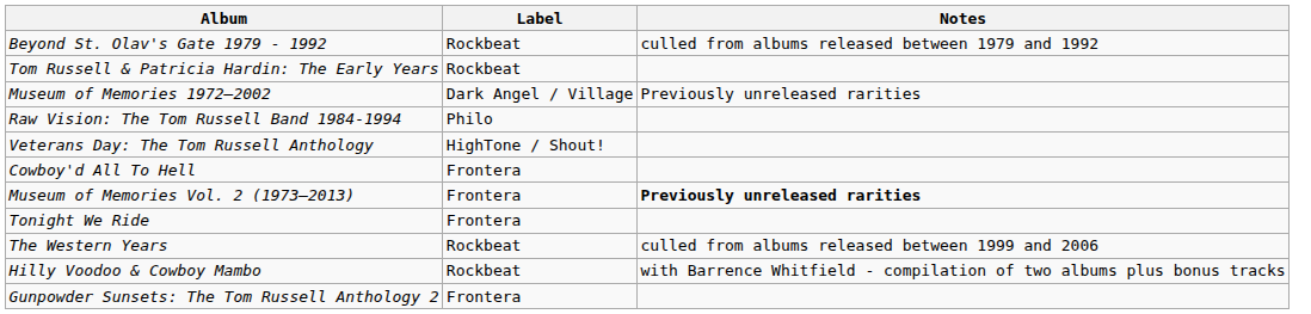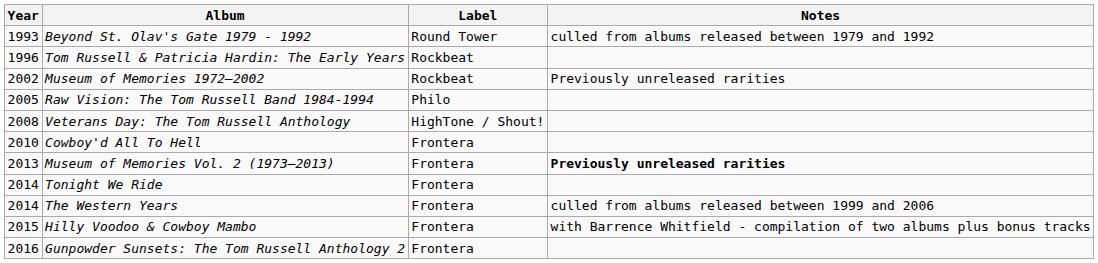 <table class="wikitable">
 <tr>
+<th>Year</th>
 <th>Album</th>
 <th>Label</th>
 <th>Notes</th>
 </tr>
 <tr>
+<td>1993</td>
 <td><em>Beyond St. Olav's Gate 1979 - 1992</em></td>
-<td>Rockbeat</td>
+<td>Round Tower</td>
 <td>culled from albums released between 1979 and 1992</td>
 </tr>
 <tr>
+<td>1996</td>
 <td><em>Tom Russell & Patricia Hardin: The Early Years</em></td>
 <td>Rockbeat</td>
 <td></td>
 </tr>
 <tr>
+<td>2002</td>
 <td><em>Museum of Memories 1972–2002</em></td>
-<td>Dark Angel / Village</td>
+<td>Rockbeat</td>
 <td>Previously unreleased rarities</td>
 </tr>
 <tr>
+<td>2005</td>
 <td><em>Raw Vision: The Tom Russell Band 1984-1994</em></td>
 <td>Philo</td>
 <td></td>
 </tr>
 <tr>
+<td>2008</td>
 <td><em>Veterans Day: The Tom Russell Anthology</em></td>
 <td>HighTone / Shout!</td>
 <td></td>
 </tr>
 <tr>
+<td>2010</td>
 <td><em>Cowboy'd All To Hell</em></td>
 <td>Frontera</td>
 <td></td>
 </tr>
 <tr>
+<td>2013</td>
 <td><em>Museum of Memories Vol. 2 (1973–2013)</em></td>
 <td>Frontera</td>
 <td><strong>Previously unreleased rarities</strong></td>
 </tr>
 <tr>
+<td>2014</td>
 <td><em>Tonight We Ride</em></td>
 <td>Frontera</td>
 <td></td>
 </tr>
 <tr>
+<td>2014</td>
 <td><em>The Western Years</em></td>
-<td>Rockbeat</td>
+<td>Frontera</td>
 <td>culled from albums released between 1999 and 2006</td>
 </tr>
 <tr>
+<td>2015</td>
 <td><em>Hilly Voodoo & Cowboy Mambo</em></td>
-<td>Rockbeat</td>
+<td>Frontera</td>
 <td>with Barrence Whitfield - compilation of two albums plus bonus tracks</td>
 </tr>
 <tr>
+<td>2016</td>
 <td><em>Gunpowder Sunsets: The Tom Russell Anthology 2</em></td>
 <td>Frontera</td>
 <td></td>
 </tr>
 </table>
